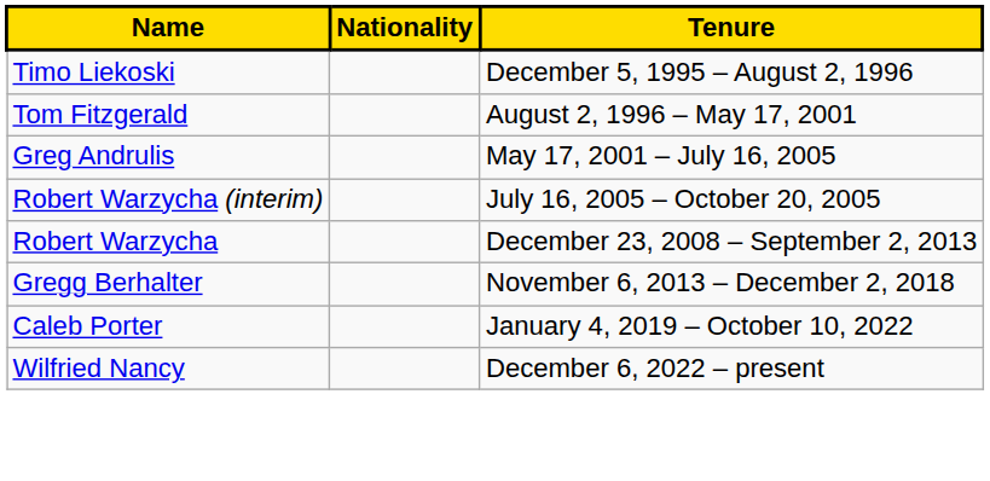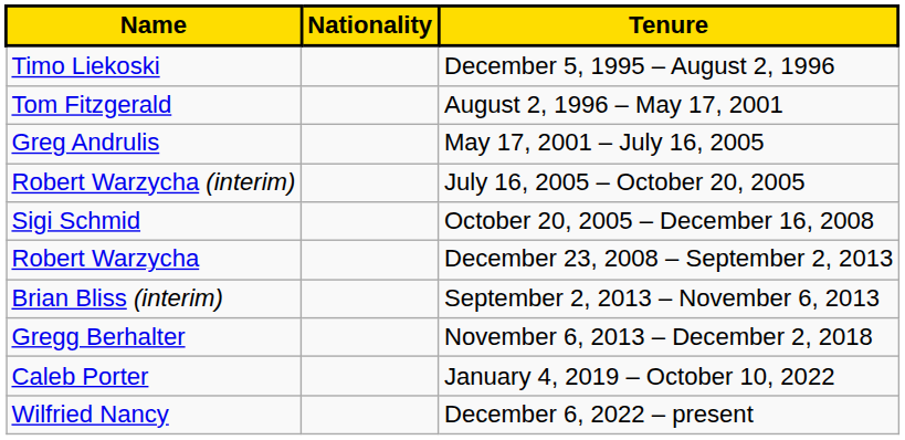 <table class="wikitable sortable">
 <tr>
 <th style="background:#FEDD00; color:#000; border:2px solid #000;" scope="col">Name</th>
 <th style="background:#FEDD00; color:#000; border:2px solid #000;" scope="col">Nationality</th>
 <th style="background:#FEDD00; color:#000; border:2px solid #000;" scope="col">Tenure</th>
 </tr>
 <tr>
 <td><a href='#'>Timo Liekoski</a></td>
 <td></td>
 <td>December 5, 1995 – August 2, 1996</td>
 </tr>
 <tr>
 <td><a href='#'>Tom Fitzgerald</a></td>
 <td></td>
 <td>August 2, 1996 – May 17, 2001</td>
 </tr>
 <tr>
 <td><a href='#'>Greg Andrulis</a></td>
 <td></td>
 <td>May 17, 2001 – July 16, 2005</td>
 </tr>
 <tr>
 <td><a href='#'>Robert Warzycha</a> <em>(interim)</em></td>
 <td></td>
 <td>July 16, 2005 – October 20, 2005</td>
 </tr>
 <tr>
+<td><a href='#'>Sigi Schmid</a></td>
+<td></td>
+<td>October 20, 2005 – December 16, 2008</td>
+</tr>
+<tr>
 <td><a href='#'>Robert Warzycha</a></td>
 <td></td>
 <td>December 23, 2008 – September 2, 2013</td>
+</tr>
+<tr>
+<td><a href='#'>Brian Bliss</a> <em>(interim)</em></td>
+<td></td>
+<td>September 2, 2013 – November 6, 2013</td>
 </tr>
 <tr>
 <td><a href='#'>Gregg Berhalter</a></td>
 <td></td>
 <td>November 6, 2013 – December 2, 2018</td>
 </tr>
 <tr>
 <td><a href='#'>Caleb Porter</a></td>
 <td></td>
 <td>January 4, 2019 – October 10, 2022</td>
 </tr>
 <tr>
 <td><a href='#'>Wilfried Nancy</a></td>
 <td></td>
 <td>December 6, 2022 – present</td>
 </tr>
 </table>
